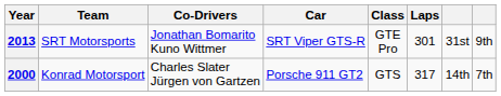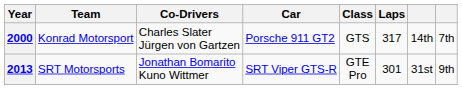 <table class="wikitable" style="text-align:center; font-size:90%">
 <tr>
 <th>Year</th>
 <th>Team</th>
 <th>Co-Drivers</th>
 <th>Car</th>
 <th>Class</th>
 <th>Laps</th>
 <th></th>
 <th></th>
 </tr>
+<tr>
+<th><a href='#'>2000</a></th>
+<td align="left"> <a href='#'>Konrad Motorsport</a></td>
+<td align="left"> Charles Slater<br> Jürgen von Gartzen</td>
+<td align="left"><a href='#'>Porsche 911 GT2</a></td>
+<td>GTS</td>
+<td>317</td>
+<td>14th</td>
+<td>7th</td>
+</tr>
 <tr align="center">
 <th><a href='#'>2013</a></th>
 <td align="left"> <a href='#'>SRT Motorsports</a></td>
 <td align="left"> <a href='#'>Jonathan Bomarito</a><br> Kuno Wittmer</td>
 <td align="left"><a href='#'>SRT Viper GTS-R</a></td>
 <td>GTE<br>Pro</td>
 <td>301</td>
 <td>31st</td>
 <td>9th</td>
 </tr>
-<tr>
-<th><a href='#'>2000</a></th>
-<td align="left"> <a href='#'>Konrad Motorsport</a></td>
-<td align="left"> Charles Slater<br> Jürgen von Gartzen</td>
-<td align="left"><a href='#'>Porsche 911 GT2</a></td>
-<td>GTS</td>
-<td>317</td>
-<td>14th</td>
-<td>7th</td>
-</tr>
 </table>
